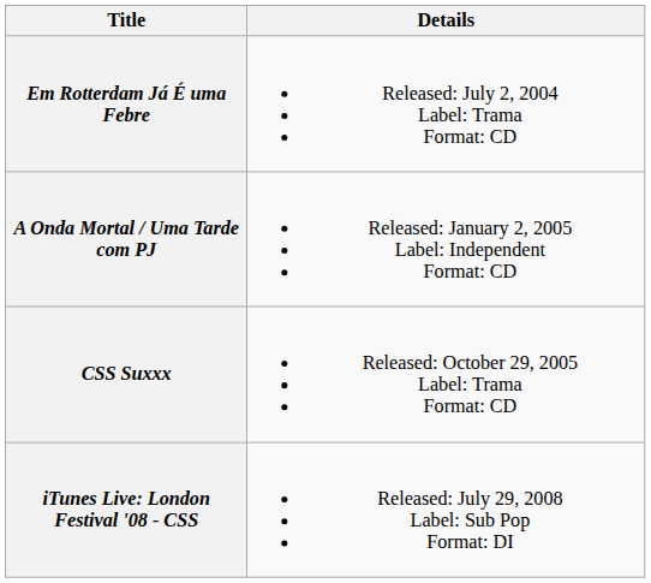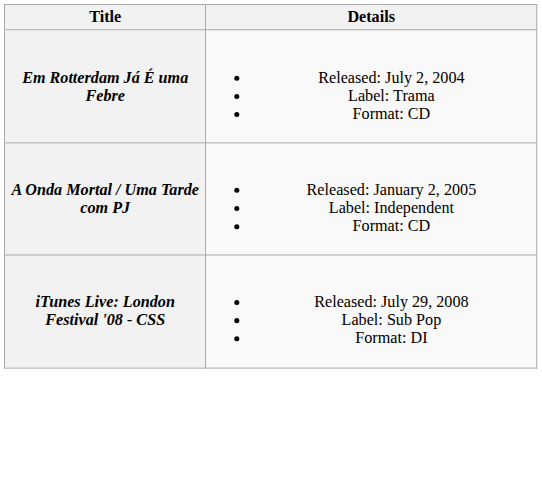 <table class="wikitable plainrowheaders" style="text-align:center;" border="1">
 <tr>
 <th scope="col" style="width:12em;">Title</th>
 <th scope="col" style="width:20em;">Details</th>
 </tr>
 <tr>
 <th scope="row"><em>Em Rotterdam Já É uma Febre</em></th>
 <td><br><ul><li>Released: July 2, 2004</li><li>Label: Trama</li><li>Format: CD</li></ul></td>
 </tr>
 <tr>
 <th scope="row"><em>A Onda Mortal / Uma Tarde com PJ</em></th>
 <td><br><ul><li>Released: January 2, 2005</li><li>Label: Independent</li><li>Format: CD</li></ul></td>
 </tr>
 <tr>
-<th scope="row"><em>CSS Suxxx</em></th>
-<td><br><ul><li>Released: October 29, 2005</li><li>Label: Trama</li><li>Format: CD</li></ul></td>
-</tr>
-<tr>
 <th scope="row"><em>iTunes Live: London Festival '08 - CSS</em></th>
 <td><br><ul><li>Released: July 29, 2008</li><li>Label: Sub Pop</li><li>Format: DI</li></ul></td>
 </tr>
 </table>
